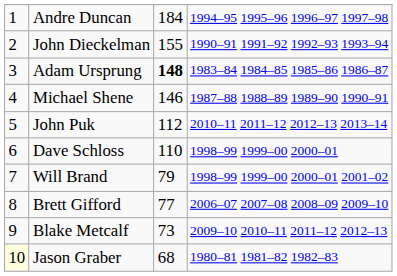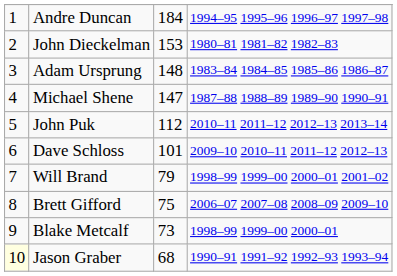 <table class="wikitable">
 <tr>
 </tr>
 <tr>
 <td>1</td>
 <td>Andre Duncan</td>
 <td>184</td>
 <td style="font-size:80%;"><a href='#'>1994–95</a> <a href='#'>1995–96</a> <a href='#'>1996–97</a> <a href='#'>1997–98</a></td>
 </tr>
 <tr>
 <td>2</td>
 <td>John Dieckelman</td>
-<td>155</td>
-<td style="font-size:80%;"><a href='#'>1990–91</a> <a href='#'>1991–92</a> <a href='#'>1992–93</a> <a href='#'>1993–94</a></td>
+<td>153</td>
+<td style="font-size:80%;"><a href='#'>1980–81</a> <a href='#'>1981–82</a> <a href='#'>1982–83</a></td>
 </tr>
 <tr>
 <td>3</td>
 <td>Adam Ursprung</td>
-<td><strong>148</strong></td>
+<td>148</td>
 <td style="font-size:80%;"><a href='#'>1983–84</a> <a href='#'>1984–85</a> <a href='#'>1985–86</a> <a href='#'>1986–87</a></td>
 </tr>
 <tr>
 <td>4</td>
 <td>Michael Shene</td>
-<td>146</td>
+<td>147</td>
 <td style="font-size:80%;"><a href='#'>1987–88</a> <a href='#'>1988–89</a> <a href='#'>1989–90</a> <a href='#'>1990–91</a></td>
 </tr>
 <tr>
 <td>5</td>
 <td>John Puk</td>
 <td>112</td>
 <td style="font-size:80%;"><a href='#'>2010–11</a> <a href='#'>2011–12</a> <a href='#'>2012–13</a> <a href='#'>2013–14</a></td>
 </tr>
 <tr>
 <td>6</td>
 <td>Dave Schloss</td>
-<td>110</td>
-<td style="font-size:80%;"><a href='#'>1998–99</a> <a href='#'>1999–00</a> <a href='#'>2000–01</a></td>
+<td>101</td>
+<td style="font-size:80%;"><a href='#'>2009–10</a> <a href='#'>2010–11</a> <a href='#'>2011–12</a> <a href='#'>2012–13</a></td>
 </tr>
 <tr>
 <td>7</td>
 <td>Will Brand</td>
 <td>79</td>
 <td style="font-size:80%;"><a href='#'>1998–99</a> <a href='#'>1999–00</a> <a href='#'>2000–01</a> <a href='#'>2001–02</a></td>
 </tr>
 <tr>
 <td>8</td>
 <td>Brett Gifford</td>
-<td>77</td>
+<td>75</td>
 <td style="font-size:80%;"><a href='#'>2006–07</a> <a href='#'>2007–08</a> <a href='#'>2008–09</a> <a href='#'>2009–10</a></td>
 </tr>
 <tr>
 <td>9</td>
 <td>Blake Metcalf</td>
 <td>73</td>
-<td style="font-size:80%;"><a href='#'>2009–10</a> <a href='#'>2010–11</a> <a href='#'>2011–12</a> <a href='#'>2012–13</a></td>
+<td style="font-size:80%;"><a href='#'>1998–99</a> <a href='#'>1999–00</a> <a href='#'>2000–01</a></td>
 </tr>
 <tr>
 <td style="background: lightyellow;">10</td>
 <td>Jason Graber</td>
 <td>68</td>
-<td style="font-size:80%;"><a href='#'>1980–81</a> <a href='#'>1981–82</a> <a href='#'>1982–83</a></td>
+<td style="font-size:80%;"><a href='#'>1990–91</a> <a href='#'>1991–92</a> <a href='#'>1992–93</a> <a href='#'>1993–94</a></td>
 </tr>
 </table>
